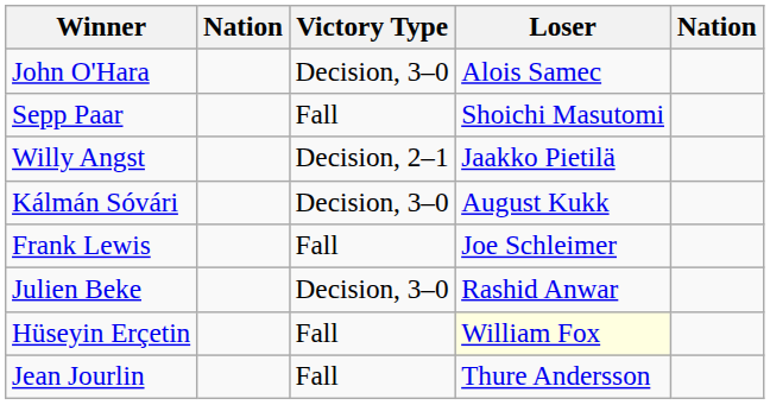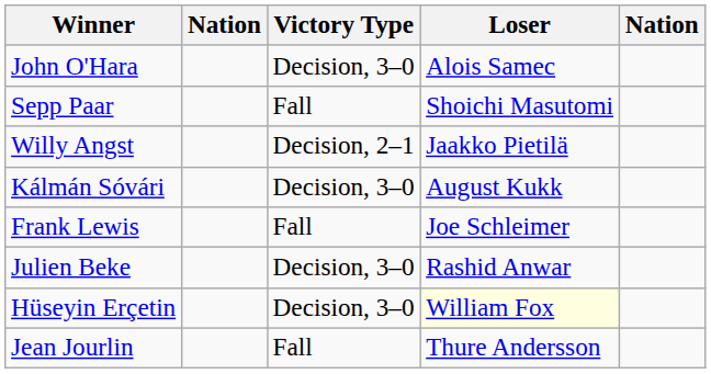 <table class="wikitable sortable" style="text-align:left;">
 <tr>
 <th>Winner</th>
 <th>Nation</th>
 <th>Victory Type</th>
 <th>Loser</th>
 <th>Nation</th>
 </tr>
 <tr>
 <td><a href='#'>John O'Hara</a></td>
 <td></td>
 <td>Decision, 3–0</td>
 <td><a href='#'>Alois Samec</a></td>
 <td></td>
 </tr>
 <tr>
 <td><a href='#'>Sepp Paar</a></td>
 <td></td>
 <td>Fall</td>
 <td><a href='#'>Shoichi Masutomi</a></td>
 <td></td>
 </tr>
 <tr>
 <td><a href='#'>Willy Angst</a></td>
 <td></td>
 <td>Decision, 2–1</td>
 <td><a href='#'>Jaakko Pietilä</a></td>
 <td></td>
 </tr>
 <tr>
 <td><a href='#'>Kálmán Sóvári</a></td>
 <td></td>
 <td>Decision, 3–0</td>
 <td><a href='#'>August Kukk</a></td>
 <td></td>
 </tr>
 <tr>
 <td><a href='#'>Frank Lewis</a></td>
 <td></td>
 <td>Fall</td>
 <td><a href='#'>Joe Schleimer</a></td>
 <td></td>
 </tr>
 <tr>
 <td><a href='#'>Julien Beke</a></td>
 <td></td>
 <td>Decision, 3–0</td>
 <td><a href='#'>Rashid Anwar</a></td>
 <td></td>
 </tr>
 <tr>
 <td><a href='#'>Hüseyin Erçetin</a></td>
 <td></td>
-<td>Fall</td>
+<td>Decision, 3–0</td>
 <td style="background: lightyellow;"><a href='#'>William Fox</a></td>
 <td></td>
 </tr>
 <tr>
 <td><a href='#'>Jean Jourlin</a></td>
 <td></td>
 <td>Fall</td>
 <td><a href='#'>Thure Andersson</a></td>
 <td></td>
 </tr>
 </table>
